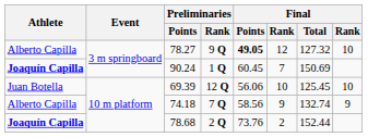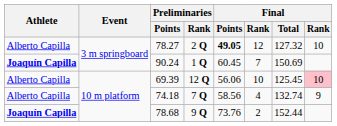 <table class=wikitable style="font-size:90%">
 <tr>
 <th rowspan="2">Athlete</th>
 <th rowspan="2">Event</th>
 <th colspan="2">Preliminaries</th>
 <th colspan="4">Final</th>
 </tr>
 <tr style="font-size:95%">
 <th>Points</th>
 <th>Rank</th>
 <th>Points</th>
 <th>Rank</th>
 <th>Total</th>
 <th>Rank</th>
 </tr>
 <tr align=center>
 <td align=left><a href='#'>Alberto Capilla</a></td>
 <td align=left rowspan=2><a href='#'>3 m springboard</a></td>
 <td>78.27</td>
-<td>9 <strong>Q</strong></td>
+<td>2 <strong>Q</strong></td>
 <td><strong>49.05</strong></td>
 <td>12</td>
 <td>127.32</td>
 <td>10</td>
 </tr>
 <tr align=center>
 <td align=left><strong><a href='#'>Joaquín Capilla</a></strong></td>
 <td>90.24</td>
 <td>1 <strong>Q</strong></td>
 <td>60.45</td>
 <td>7</td>
 <td>150.69</td>
 <td></td>
 </tr>
 <tr align=center>
-<td align=left><a href='#'>Juan Botella</a></td>
+<td align=left><a href='#'>Alberto Capilla</a></td>
 <td align=left rowspan=3><a href='#'>10 m platform</a></td>
 <td>69.39</td>
 <td>12 <strong>Q</strong></td>
 <td>56.06</td>
 <td>10</td>
 <td>125.45</td>
-<td>10</td>
+<td style="background: pink;">10</td>
 </tr>
 <tr align=center>
 <td align=left><a href='#'>Alberto Capilla</a></td>
 <td>74.18</td>
 <td>7 <strong>Q</strong></td>
 <td>58.56</td>
-<td>9</td>
+<td>4</td>
 <td>132.74</td>
 <td>9</td>
 </tr>
 <tr align=center>
 <td align=left><strong><a href='#'>Joaquín Capilla</a></strong></td>
 <td>78.68</td>
-<td>2 <strong>Q</strong></td>
+<td>9 <strong>Q</strong></td>
 <td>73.76</td>
 <td>2</td>
 <td>152.44</td>
 <td></td>
 </tr>
 </table>
